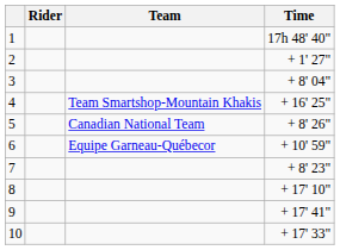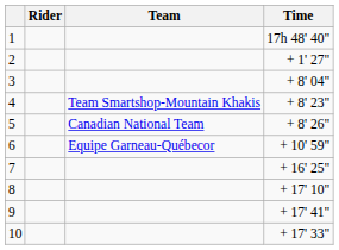 <table class="wikitable">
 <tr>
 <th></th>
 <th>Rider</th>
 <th>Team</th>
 <th>Time</th>
 </tr>
 <tr>
 <td>1</td>
 <td>  </td>
 <td></td>
 <td style="text-align:right;">17h 48' 40"</td>
 </tr>
 <tr>
 <td>2</td>
 <td> </td>
 <td></td>
 <td style="text-align:right;">+ 1' 27"</td>
 </tr>
 <tr>
 <td>3</td>
 <td> </td>
 <td></td>
 <td style="text-align:right;">+ 8' 04"</td>
 </tr>
 <tr>
 <td>4</td>
 <td></td>
 <td><a href='#'>Team Smartshop-Mountain Khakis</a></td>
-<td style="text-align:right;">+ 16' 25"</td>
+<td style="text-align:right;">+ 8' 23"</td>
 </tr>
 <tr>
 <td>5</td>
 <td></td>
 <td><a href='#'>Canadian National Team</a></td>
 <td style="text-align:right;">+ 8' 26"</td>
 </tr>
 <tr>
 <td>6</td>
 <td></td>
 <td><a href='#'>Equipe Garneau-Québecor</a></td>
 <td style="text-align:right;">+ 10' 59"</td>
 </tr>
 <tr>
 <td>7</td>
 <td> </td>
 <td></td>
-<td style="text-align:right;">+ 8' 23"</td>
+<td style="text-align:right;">+ 16' 25"</td>
 </tr>
 <tr>
 <td>8</td>
 <td></td>
 <td></td>
 <td style="text-align:right;">+ 17' 10"</td>
 </tr>
 <tr>
 <td>9</td>
 <td> </td>
 <td></td>
 <td style="text-align:right;">+ 17' 41"</td>
 </tr>
 <tr>
 <td>10</td>
 <td></td>
 <td></td>
 <td style="text-align:right;">+ 17' 33"</td>
 </tr>
 </table>
